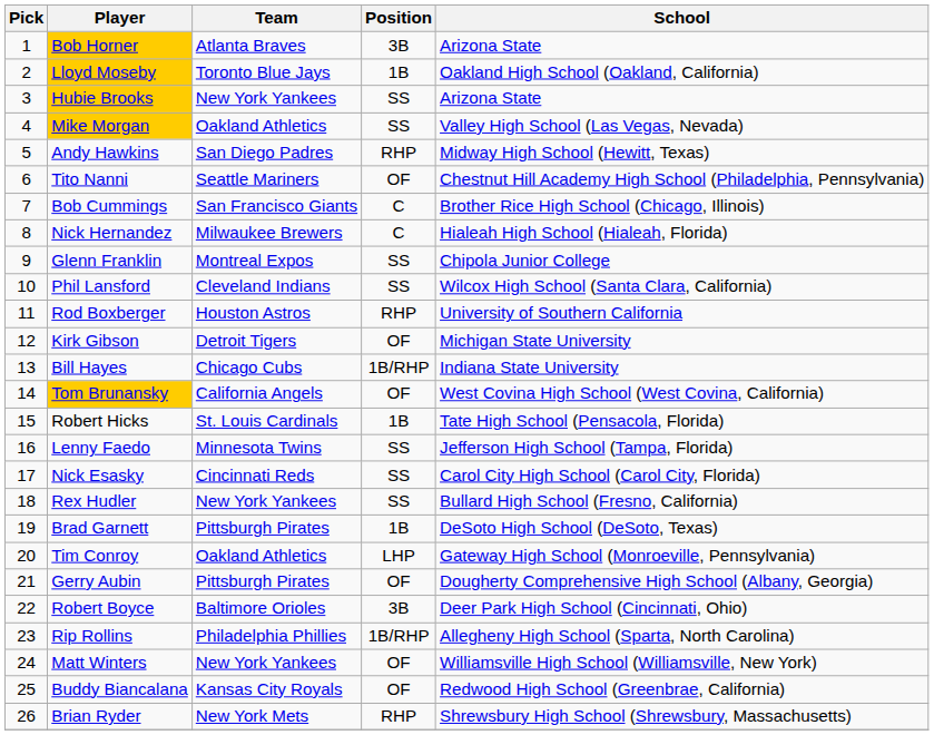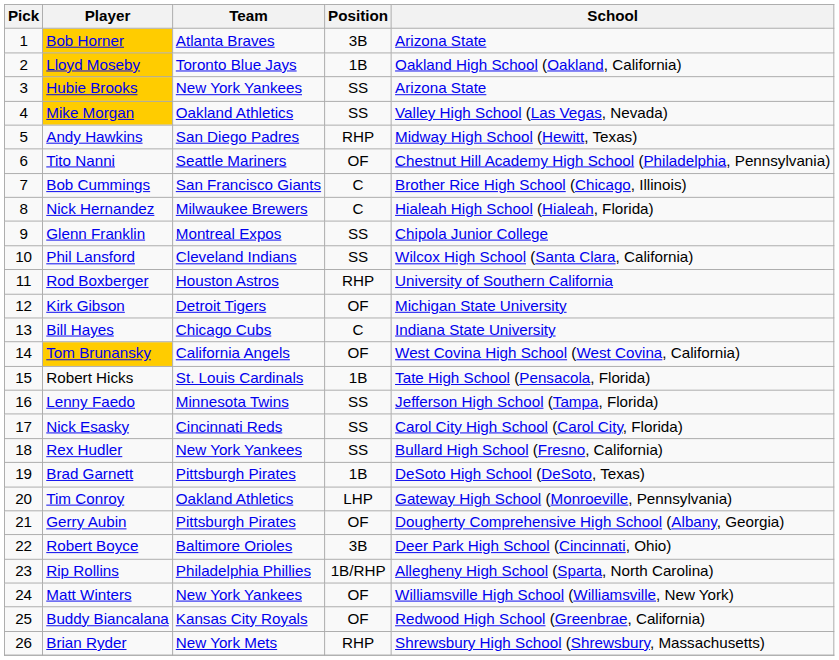 <table class="wikitable">
 <tr>
 <th style="background: #F2F2F2;">Pick</th>
 <th align=left style="background: #F2F2F2;">Player</th>
 <th align=left style="background: #F2F2F2;">Team</th>
 <th style="background: #F2F2F2;">Position</th>
 <th align=left style="background: #F2F2F2;">School</th>
 </tr>
 <tr align=left>
 <td align=center>1</td>
 <td bgcolor="#FFCC00"><a href='#'>Bob Horner</a></td>
 <td><a href='#'>Atlanta Braves</a></td>
 <td align=center>3B</td>
 <td><a href='#'>Arizona State</a></td>
 </tr>
 <tr align=left>
 <td align=center>2</td>
 <td bgcolor="#FFCC00"><a href='#'>Lloyd Moseby</a></td>
 <td><a href='#'>Toronto Blue Jays</a></td>
 <td align=center>1B</td>
 <td><a href='#'>Oakland High School</a> (<a href='#'>Oakland</a>, California)</td>
 </tr>
 <tr align=left>
 <td align=center>3</td>
 <td bgcolor="#FFCC00"><a href='#'>Hubie Brooks</a></td>
 <td><a href='#'>New York Yankees</a></td>
 <td align=center>SS</td>
 <td><a href='#'>Arizona State</a></td>
 </tr>
 <tr align=left>
 <td align=center>4</td>
 <td bgcolor="#FFCC00"><a href='#'>Mike Morgan</a></td>
 <td><a href='#'>Oakland Athletics</a></td>
 <td align=center>SS</td>
 <td><a href='#'>Valley High School</a> (<a href='#'>Las Vegas</a>, Nevada)</td>
 </tr>
 <tr align=left>
 <td align=center>5</td>
 <td><a href='#'>Andy Hawkins</a></td>
 <td><a href='#'>San Diego Padres</a></td>
 <td align=center>RHP</td>
 <td><a href='#'>Midway High School</a> (<a href='#'>Hewitt</a>, Texas)</td>
 </tr>
 <tr align=left>
 <td align=center>6</td>
 <td><a href='#'>Tito Nanni</a></td>
 <td><a href='#'>Seattle Mariners</a></td>
 <td align=center>OF</td>
 <td><a href='#'>Chestnut Hill Academy High School</a> (<a href='#'>Philadelphia</a>, Pennsylvania)</td>
 </tr>
 <tr align=left>
 <td align=center>7</td>
 <td><a href='#'>Bob Cummings</a></td>
 <td><a href='#'>San Francisco Giants</a></td>
 <td align=center>C</td>
 <td><a href='#'>Brother Rice High School</a> (<a href='#'>Chicago</a>, Illinois)</td>
 </tr>
 <tr align=left>
 <td align=center>8</td>
 <td><a href='#'>Nick Hernandez</a></td>
 <td><a href='#'>Milwaukee Brewers</a></td>
 <td align=center>C</td>
 <td><a href='#'>Hialeah High School</a> (<a href='#'>Hialeah</a>, Florida)</td>
 </tr>
 <tr align=left>
 <td align=center>9</td>
 <td><a href='#'>Glenn Franklin</a></td>
 <td><a href='#'>Montreal Expos</a></td>
 <td align=center>SS</td>
 <td><a href='#'>Chipola Junior College</a></td>
 </tr>
 <tr align=left>
 <td align=center>10</td>
 <td><a href='#'>Phil Lansford</a></td>
 <td><a href='#'>Cleveland Indians</a></td>
 <td align=center>SS</td>
 <td><a href='#'>Wilcox High School</a> (<a href='#'>Santa Clara</a>, California)</td>
 </tr>
 <tr align=left>
 <td align=center>11</td>
 <td><a href='#'>Rod Boxberger</a></td>
 <td><a href='#'>Houston Astros</a></td>
 <td align=center>RHP</td>
 <td><a href='#'>University of Southern California</a></td>
 </tr>
 <tr align=left>
 <td align=center>12</td>
 <td><a href='#'>Kirk Gibson</a></td>
 <td><a href='#'>Detroit Tigers</a></td>
 <td align=center>OF</td>
 <td><a href='#'>Michigan State University</a></td>
 </tr>
 <tr align=left>
 <td align=center>13</td>
 <td><a href='#'>Bill Hayes</a></td>
 <td><a href='#'>Chicago Cubs</a></td>
-<td align=center>1B/RHP</td>
+<td align=center>C</td>
 <td><a href='#'>Indiana State University</a></td>
 </tr>
 <tr align=left>
 <td align=center>14</td>
 <td bgcolor="#FFCC00"><a href='#'>Tom Brunansky</a></td>
 <td><a href='#'>California Angels</a></td>
 <td align=center>OF</td>
 <td><a href='#'>West Covina High School</a> (<a href='#'>West Covina</a>, California)</td>
 </tr>
 <tr align=left>
 <td align=center>15</td>
 <td>Robert Hicks</td>
 <td><a href='#'>St. Louis Cardinals</a></td>
 <td align=center>1B</td>
 <td><a href='#'>Tate High School</a> (<a href='#'>Pensacola</a>, Florida)</td>
 </tr>
 <tr align=left>
 <td align=center>16</td>
 <td><a href='#'>Lenny Faedo</a></td>
 <td><a href='#'>Minnesota Twins</a></td>
 <td align=center>SS</td>
 <td><a href='#'>Jefferson High School</a> (<a href='#'>Tampa</a>, Florida)</td>
 </tr>
 <tr align=left>
 <td align=center>17</td>
 <td><a href='#'>Nick Esasky</a></td>
 <td><a href='#'>Cincinnati Reds</a></td>
 <td align=center>SS</td>
 <td><a href='#'>Carol City High School</a> (<a href='#'>Carol City</a>, Florida)</td>
 </tr>
 <tr align=left>
 <td align=center>18</td>
 <td><a href='#'>Rex Hudler</a></td>
 <td><a href='#'>New York Yankees</a></td>
 <td align=center>SS</td>
 <td><a href='#'>Bullard High School</a> (<a href='#'>Fresno</a>, California)</td>
 </tr>
 <tr align=left>
 <td align=center>19</td>
 <td><a href='#'>Brad Garnett</a></td>
 <td><a href='#'>Pittsburgh Pirates</a></td>
 <td align=center>1B</td>
 <td><a href='#'>DeSoto High School</a> (<a href='#'>DeSoto</a>, Texas)</td>
 </tr>
 <tr align=left>
 <td align=center>20</td>
 <td><a href='#'>Tim Conroy</a></td>
 <td><a href='#'>Oakland Athletics</a></td>
 <td align=center>LHP</td>
 <td><a href='#'>Gateway High School</a> (<a href='#'>Monroeville</a>, Pennsylvania)</td>
 </tr>
 <tr align=left>
 <td align=center>21</td>
 <td><a href='#'>Gerry Aubin</a></td>
 <td><a href='#'>Pittsburgh Pirates</a></td>
 <td align=center>OF</td>
 <td><a href='#'>Dougherty Comprehensive High School</a> (<a href='#'>Albany</a>, Georgia)</td>
 </tr>
 <tr align=left>
 <td align=center>22</td>
 <td><a href='#'>Robert Boyce</a></td>
 <td><a href='#'>Baltimore Orioles</a></td>
 <td align=center>3B</td>
 <td><a href='#'>Deer Park High School</a> (<a href='#'>Cincinnati</a>, Ohio)</td>
 </tr>
 <tr align=left>
 <td align=center>23</td>
 <td><a href='#'>Rip Rollins</a></td>
 <td><a href='#'>Philadelphia Phillies</a></td>
 <td align=center>1B/RHP</td>
 <td><a href='#'>Allegheny High School</a> (<a href='#'>Sparta</a>, North Carolina)</td>
 </tr>
 <tr align=left>
 <td align=center>24</td>
 <td><a href='#'>Matt Winters</a></td>
 <td><a href='#'>New York Yankees</a></td>
 <td align=center>OF</td>
 <td><a href='#'>Williamsville High School</a> (<a href='#'>Williamsville</a>, New York)</td>
 </tr>
 <tr align=left>
 <td align=center>25</td>
 <td><a href='#'>Buddy Biancalana</a></td>
 <td><a href='#'>Kansas City Royals</a></td>
 <td align=center>OF</td>
 <td><a href='#'>Redwood High School</a> (<a href='#'>Greenbrae</a>, California)</td>
 </tr>
 <tr align=left>
 <td align=center>26</td>
 <td><a href='#'>Brian Ryder</a></td>
 <td><a href='#'>New York Mets</a></td>
 <td align=center>RHP</td>
 <td><a href='#'>Shrewsbury High School</a> (<a href='#'>Shrewsbury</a>, Massachusetts)</td>
 </tr>
 <tr align=left>
 </tr>
 </table>
